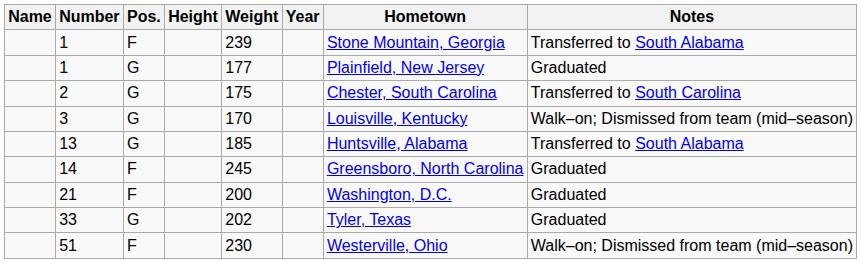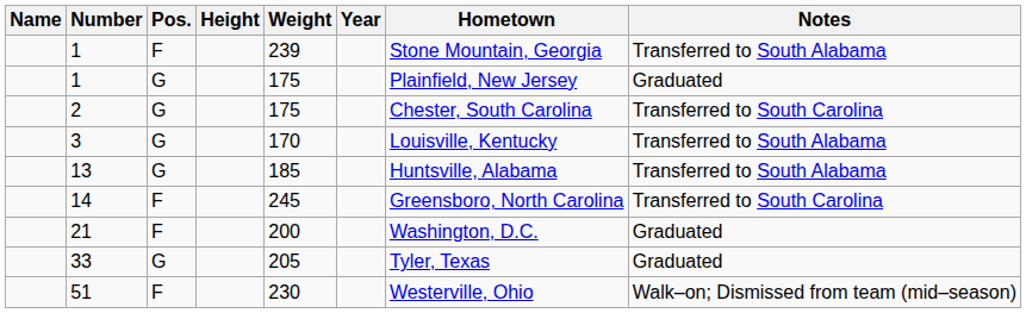 <table class="wikitable sortable" border="1">
 <tr>
 <th>Name</th>
 <th>Number</th>
 <th>Pos.</th>
 <th>Height</th>
 <th>Weight</th>
 <th>Year</th>
 <th>Hometown</th>
 <th class="unsortable">Notes</th>
 </tr>
 <tr>
 <td></td>
 <td>1</td>
 <td>F</td>
 <td></td>
 <td>239</td>
 <td></td>
 <td><a href='#'>Stone Mountain, Georgia</a></td>
 <td>Transferred to <a href='#'>South Alabama</a></td>
 </tr>
 <tr>
 <td></td>
 <td>1</td>
 <td>G</td>
 <td></td>
-<td>177</td>
+<td>175</td>
 <td></td>
 <td><a href='#'>Plainfield, New Jersey</a></td>
 <td>Graduated</td>
 </tr>
 <tr>
 <td></td>
 <td>2</td>
 <td>G</td>
 <td></td>
 <td>175</td>
 <td></td>
 <td><a href='#'>Chester, South Carolina</a></td>
 <td>Transferred to <a href='#'>South Carolina</a></td>
 </tr>
 <tr>
 <td></td>
 <td>3</td>
 <td>G</td>
 <td></td>
 <td>170</td>
 <td></td>
 <td><a href='#'>Louisville, Kentucky</a></td>
-<td>Walk–on; Dismissed from team (mid–season)</td>
+<td>Transferred to <a href='#'>South Alabama</a></td>
 </tr>
 <tr>
 <td></td>
 <td>13</td>
 <td>G</td>
 <td></td>
 <td>185</td>
 <td></td>
 <td><a href='#'>Huntsville, Alabama</a></td>
 <td>Transferred to <a href='#'>South Alabama</a></td>
 </tr>
 <tr>
 <td></td>
 <td>14</td>
 <td>F</td>
 <td></td>
 <td>245</td>
 <td></td>
 <td><a href='#'>Greensboro, North Carolina</a></td>
-<td>Graduated</td>
+<td>Transferred to <a href='#'>South Carolina</a></td>
 </tr>
 <tr>
 <td></td>
 <td>21</td>
 <td>F</td>
 <td></td>
 <td>200</td>
 <td></td>
 <td><a href='#'>Washington, D.C.</a></td>
 <td>Graduated</td>
 </tr>
 <tr>
 <td></td>
 <td>33</td>
 <td>G</td>
 <td></td>
-<td>202</td>
+<td>205</td>
 <td></td>
 <td><a href='#'>Tyler, Texas</a></td>
 <td>Graduated</td>
 </tr>
 <tr>
 <td></td>
 <td>51</td>
 <td>F</td>
 <td></td>
 <td>230</td>
 <td></td>
 <td><a href='#'>Westerville, Ohio</a></td>
 <td>Walk–on; Dismissed from team (mid–season)</td>
 </tr>
 <tr>
 </tr>
 </table>
